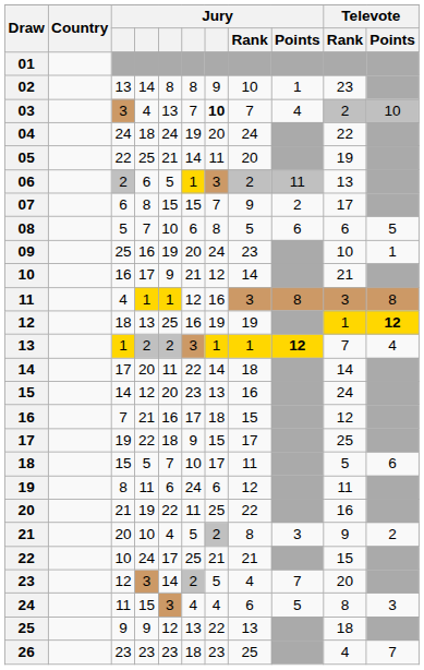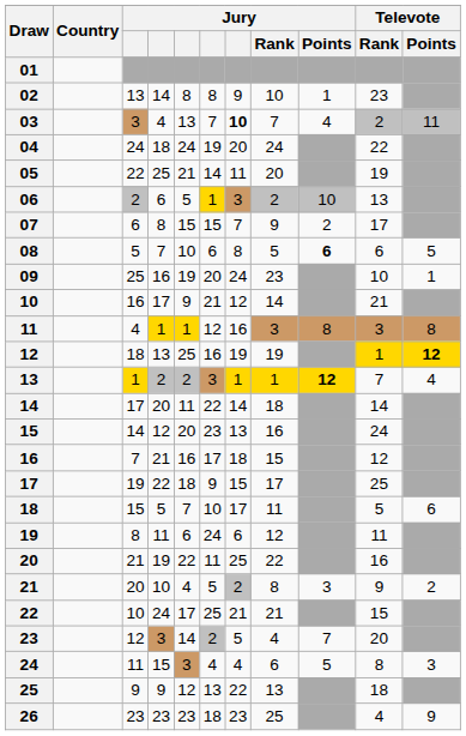 <table class="sortable wikitable collapsible plainrowheaders" style="text-align:center;">
 <tr>
 </tr>
 <tr>
 <th scope="col" rowspan="2">Draw</th>
 <th scope="col" rowspan="2">Country</th>
 <th scope="col" colspan="7">Jury</th>
 <th scope="col" colspan="2">Televote</th>
 </tr>
 <tr>
 <th scope="col"><small></small></th>
 <th scope="col"><small></small></th>
 <th scope="col"><small></small></th>
 <th scope="col"><small></small></th>
 <th scope="col"><small></small></th>
 <th scope="col">Rank</th>
 <th scope="col">Points</th>
 <th scope="col">Rank</th>
 <th scope="col">Points</th>
 </tr>
 <tr class="sortbottom">
 <th scope="row" style="text-align:center;">01</th>
 <td style="text-align:left;"></td>
 <td style="background:#AAAAAA;"></td>
 <td style="background:#AAAAAA;"></td>
 <td style="background:#AAAAAA;"></td>
 <td style="background:#AAAAAA;"></td>
 <td style="background:#AAAAAA;"></td>
 <td style="background:#AAAAAA;"></td>
 <td style="background:#AAAAAA;"></td>
 <td style="background:#AAAAAA;"></td>
 <td style="background:#AAAAAA;"></td>
 </tr>
 <tr>
 <th scope="row" style="text-align:center;">02</th>
 <td style="text-align:left;"></td>
 <td>13</td>
 <td>14</td>
 <td>8</td>
 <td>8</td>
 <td>9</td>
 <td>10</td>
 <td>1</td>
 <td>23</td>
 <td style="background:#AAAAAA;"></td>
 </tr>
 <tr>
 <th scope="row" style="text-align:center;">03</th>
 <td style="text-align:left;"></td>
 <td style="background:#CC9966;">3</td>
 <td>4</td>
 <td>13</td>
 <td>7</td>
 <td><strong>10</strong></td>
 <td>7</td>
 <td>4</td>
 <td style="background:silver;">2</td>
-<td style="background:silver;">10</td>
+<td style="background:silver;">11</td>
 </tr>
 <tr>
 <th scope="row" style="text-align:center;">04</th>
 <td style="text-align:left;"></td>
 <td>24</td>
 <td>18</td>
 <td>24</td>
 <td>19</td>
 <td>20</td>
 <td>24</td>
 <td style="background:#AAAAAA;"></td>
 <td>22</td>
 <td style="background:#AAAAAA;"></td>
 </tr>
 <tr>
 <th scope="row" style="text-align:center;">05</th>
 <td style="text-align:left;"></td>
 <td>22</td>
 <td>25</td>
 <td>21</td>
 <td>14</td>
 <td>11</td>
 <td>20</td>
 <td style="background:#AAAAAA;"></td>
 <td>19</td>
 <td style="background:#AAAAAA;"></td>
 </tr>
 <tr>
 <th scope="row" style="text-align:center;">06</th>
 <td style="text-align:left;"></td>
 <td style="background:silver;">2</td>
 <td>6</td>
 <td>5</td>
 <td style="background:gold;">1</td>
 <td style="background:#CC9966;">3</td>
 <td style="background:silver;">2</td>
-<td style="background:silver;">11</td>
+<td style="background:silver;">10</td>
 <td>13</td>
 <td style="background:#AAAAAA;"></td>
 </tr>
 <tr>
 <th scope="row" style="text-align:center;">07</th>
 <td style="text-align:left;"></td>
 <td>6</td>
 <td>8</td>
 <td>15</td>
 <td>15</td>
 <td>7</td>
 <td>9</td>
 <td>2</td>
 <td>17</td>
 <td style="background:#AAAAAA;"></td>
 </tr>
 <tr>
 <th scope="row" style="text-align:center;">08</th>
 <td style="text-align:left;"></td>
 <td>5</td>
 <td>7</td>
 <td>10</td>
 <td>6</td>
 <td>8</td>
 <td>5</td>
-<td>6</td>
+<td><strong>6</strong></td>
 <td>6</td>
 <td>5</td>
 </tr>
 <tr>
 <th scope="row" style="text-align:center;">09</th>
 <td style="text-align:left;"></td>
 <td>25</td>
 <td>16</td>
 <td>19</td>
 <td>20</td>
 <td>24</td>
 <td>23</td>
 <td style="background:#AAAAAA;"></td>
 <td>10</td>
 <td>1</td>
 </tr>
 <tr>
 <th scope="row" style="text-align:center;">10</th>
 <td style="text-align:left;"></td>
 <td>16</td>
 <td>17</td>
 <td>9</td>
 <td>21</td>
 <td>12</td>
 <td>14</td>
 <td style="background:#AAAAAA;"></td>
 <td>21</td>
 <td style="background:#AAAAAA;"></td>
 </tr>
 <tr>
 <th scope="row" style="text-align:center;">11</th>
 <td style="text-align:left;"></td>
 <td>4</td>
 <td style="background:gold;">1</td>
 <td style="background:gold;">1</td>
 <td>12</td>
 <td>16</td>
 <td style="background:#CC9966;">3</td>
 <td style="background:#CC9966;">8</td>
 <td style="background:#CC9966;">3</td>
 <td style="background:#CC9966;">8</td>
 </tr>
 <tr>
 <th scope="row" style="text-align:center;">12</th>
 <td style="text-align:left;"></td>
 <td>18</td>
 <td>13</td>
 <td>25</td>
 <td>16</td>
 <td>19</td>
 <td>19</td>
 <td style="background:#AAAAAA;"></td>
 <td style="background:gold;">1</td>
 <td style="background:gold;"><strong>12</strong></td>
 </tr>
 <tr>
 <th scope="row" style="text-align:center;">13</th>
 <td style="text-align:left;"></td>
 <td style="background:gold;">1</td>
 <td style="background:silver;">2</td>
 <td style="background:silver;">2</td>
 <td style="background:#CC9966;">3</td>
 <td style="background:gold;">1</td>
 <td style="background:gold;">1</td>
 <td style="background:gold;"><strong>12</strong></td>
 <td>7</td>
 <td>4</td>
 </tr>
 <tr>
 <th scope="row" style="text-align:center;">14</th>
 <td style="text-align:left;"></td>
 <td>17</td>
 <td>20</td>
 <td>11</td>
 <td>22</td>
 <td>14</td>
 <td>18</td>
 <td style="background:#AAAAAA;"></td>
 <td>14</td>
 <td style="background:#AAAAAA;"></td>
 </tr>
 <tr>
 <th scope="row" style="text-align:center;">15</th>
 <td style="text-align:left;"></td>
 <td>14</td>
 <td>12</td>
 <td>20</td>
 <td>23</td>
 <td>13</td>
 <td>16</td>
 <td style="background:#AAAAAA;"></td>
 <td>24</td>
 <td style="background:#AAAAAA;"></td>
 </tr>
 <tr>
 <th scope="row" style="text-align:center;">16</th>
 <td style="text-align:left;"></td>
 <td>7</td>
 <td>21</td>
 <td>16</td>
 <td>17</td>
 <td>18</td>
 <td>15</td>
 <td style="background:#AAAAAA;"></td>
 <td>12</td>
 <td style="background:#AAAAAA;"></td>
 </tr>
 <tr>
 <th scope="row" style="text-align:center;">17</th>
 <td style="text-align:left;"></td>
 <td>19</td>
 <td>22</td>
 <td>18</td>
 <td>9</td>
 <td>15</td>
 <td>17</td>
 <td style="background:#AAAAAA;"></td>
 <td>25</td>
 <td style="background:#AAAAAA;"></td>
 </tr>
 <tr>
 <th scope="row" style="text-align:center;">18</th>
 <td style="text-align:left;"></td>
 <td>15</td>
 <td>5</td>
 <td>7</td>
 <td>10</td>
 <td>17</td>
 <td>11</td>
 <td style="background:#AAAAAA;"></td>
 <td>5</td>
 <td>6</td>
 </tr>
 <tr>
 <th scope="row" style="text-align:center;">19</th>
 <td style="text-align:left;"></td>
 <td>8</td>
 <td>11</td>
 <td>6</td>
 <td>24</td>
 <td>6</td>
 <td>12</td>
 <td style="background:#AAAAAA;"></td>
 <td>11</td>
 <td style="background:#AAAAAA;"></td>
 </tr>
 <tr>
 <th scope="row" style="text-align:center;">20</th>
 <td style="text-align:left;"></td>
 <td>21</td>
 <td>19</td>
 <td>22</td>
 <td>11</td>
 <td>25</td>
 <td>22</td>
 <td style="background:#AAAAAA;"></td>
 <td>16</td>
 <td style="background:#AAAAAA;"></td>
 </tr>
 <tr>
 <th scope="row" style="text-align:center;">21</th>
 <td style="text-align:left;"></td>
 <td>20</td>
 <td>10</td>
 <td>4</td>
 <td>5</td>
 <td style="background:silver;">2</td>
 <td>8</td>
 <td>3</td>
 <td>9</td>
 <td>2</td>
 </tr>
 <tr>
 <th scope="row" style="text-align:center;">22</th>
 <td style="text-align:left;"></td>
 <td>10</td>
 <td>24</td>
 <td>17</td>
 <td>25</td>
 <td>21</td>
 <td>21</td>
 <td style="background:#AAAAAA;"></td>
 <td>15</td>
 <td style="background:#AAAAAA;"></td>
 </tr>
 <tr>
 <th scope="row" style="text-align:center;">23</th>
 <td style="text-align:left;"></td>
 <td>12</td>
 <td style="background:#CC9966;">3</td>
 <td>14</td>
 <td style="background:silver;">2</td>
 <td>5</td>
 <td>4</td>
 <td>7</td>
 <td>20</td>
 <td style="background:#AAAAAA;"></td>
 </tr>
 <tr>
 <th scope="row" style="text-align:center;">24</th>
 <td style="text-align:left;"></td>
 <td>11</td>
 <td>15</td>
 <td style="background:#CC9966;">3</td>
 <td>4</td>
 <td>4</td>
 <td>6</td>
 <td>5</td>
 <td>8</td>
 <td>3</td>
 </tr>
 <tr>
 <th scope="row" style="text-align:center;">25</th>
 <td style="text-align:left;"></td>
 <td>9</td>
 <td>9</td>
 <td>12</td>
 <td>13</td>
 <td>22</td>
 <td>13</td>
 <td style="background:#AAAAAA;"></td>
 <td>18</td>
 <td style="background:#AAAAAA;"></td>
 </tr>
 <tr>
 <th scope="row" style="text-align:center;">26</th>
 <td style="text-align:left;"></td>
 <td>23</td>
 <td>23</td>
 <td>23</td>
 <td>18</td>
 <td>23</td>
 <td>25</td>
 <td style="background:#AAAAAA;"></td>
 <td>4</td>
-<td>7</td>
+<td>9</td>
 </tr>
 </table>
